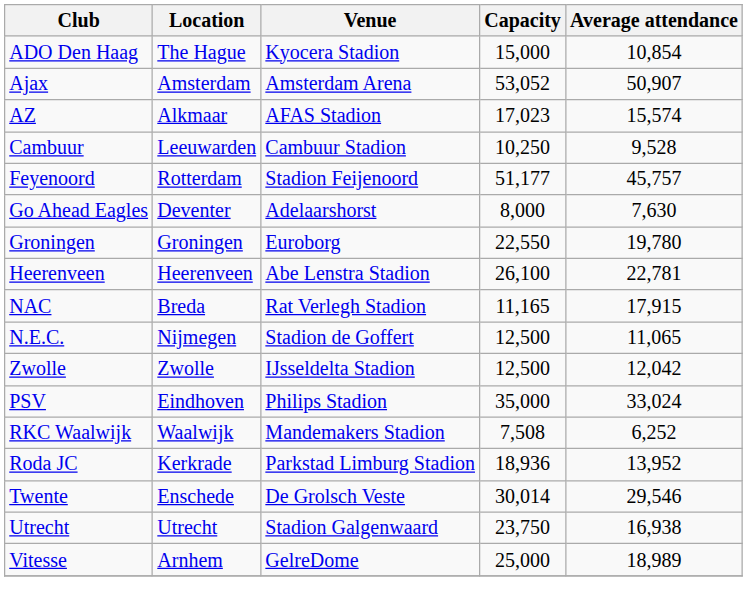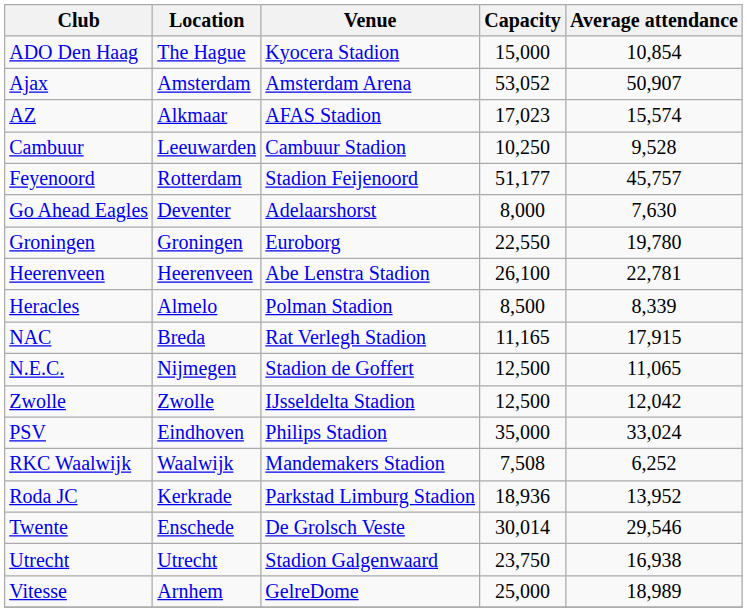 <table class="wikitable sortable">
 <tr>
 <th>Club</th>
 <th>Location</th>
 <th>Venue</th>
 <th>Capacity</th>
 <th>Average attendance</th>
 </tr>
 <tr>
 <td><a href='#'>ADO Den Haag</a></td>
 <td><a href='#'>The Hague</a></td>
 <td><a href='#'>Kyocera Stadion</a></td>
 <td align="center">15,000</td>
 <td align="center">10,854</td>
 </tr>
 <tr>
 <td><a href='#'>Ajax</a></td>
 <td><a href='#'>Amsterdam</a></td>
 <td><a href='#'>Amsterdam Arena</a></td>
 <td align="center">53,052</td>
 <td align="center">50,907</td>
 </tr>
 <tr>
 <td><a href='#'>AZ</a></td>
 <td><a href='#'>Alkmaar</a></td>
 <td><a href='#'>AFAS Stadion</a></td>
 <td align="center">17,023</td>
 <td align="center">15,574</td>
 </tr>
 <tr>
 <td><a href='#'>Cambuur</a></td>
 <td><a href='#'>Leeuwarden</a></td>
 <td><a href='#'>Cambuur Stadion</a></td>
 <td align="center">10,250</td>
 <td align="center">9,528</td>
 </tr>
 <tr>
 <td><a href='#'>Feyenoord</a></td>
 <td><a href='#'>Rotterdam</a></td>
 <td><a href='#'>Stadion Feijenoord</a></td>
 <td align="center">51,177</td>
 <td align="center">45,757</td>
 </tr>
 <tr>
 <td><a href='#'>Go Ahead Eagles</a></td>
 <td><a href='#'>Deventer</a></td>
 <td><a href='#'>Adelaarshorst</a></td>
 <td align="center">8,000</td>
 <td align="center">7,630</td>
 </tr>
 <tr>
 <td><a href='#'>Groningen</a></td>
 <td><a href='#'>Groningen</a></td>
 <td><a href='#'>Euroborg</a></td>
 <td align="center">22,550</td>
 <td align="center">19,780</td>
 </tr>
 <tr>
 <td><a href='#'>Heerenveen</a></td>
 <td><a href='#'>Heerenveen</a></td>
 <td><a href='#'>Abe Lenstra Stadion</a></td>
 <td align="center">26,100</td>
 <td align="center">22,781</td>
+</tr>
+<tr>
+<td><a href='#'>Heracles</a></td>
+<td><a href='#'>Almelo</a></td>
+<td><a href='#'>Polman Stadion</a></td>
+<td align="center">8,500</td>
+<td align="center">8,339</td>
 </tr>
 <tr>
 <td><a href='#'>NAC</a></td>
 <td><a href='#'>Breda</a></td>
 <td><a href='#'>Rat Verlegh Stadion</a></td>
 <td align="center">11,165</td>
 <td align="center">17,915</td>
 </tr>
 <tr>
 <td><a href='#'>N.E.C.</a></td>
 <td><a href='#'>Nijmegen</a></td>
 <td><a href='#'>Stadion de Goffert</a></td>
 <td align="center">12,500</td>
 <td align="center">11,065</td>
 </tr>
 <tr>
 <td><a href='#'>Zwolle</a></td>
 <td><a href='#'>Zwolle</a></td>
 <td><a href='#'>IJsseldelta Stadion</a></td>
 <td align="center">12,500</td>
 <td align="center">12,042</td>
 </tr>
 <tr>
 <td><a href='#'>PSV</a></td>
 <td><a href='#'>Eindhoven</a></td>
 <td><a href='#'>Philips Stadion</a></td>
 <td align="center">35,000</td>
 <td align="center">33,024</td>
 </tr>
 <tr>
 <td><a href='#'>RKC Waalwijk</a></td>
 <td><a href='#'>Waalwijk</a></td>
 <td><a href='#'>Mandemakers Stadion</a></td>
 <td align="center">7,508</td>
 <td align="center">6,252</td>
 </tr>
 <tr>
 <td><a href='#'>Roda JC</a></td>
 <td><a href='#'>Kerkrade</a></td>
 <td><a href='#'>Parkstad Limburg Stadion</a></td>
 <td align="center">18,936</td>
 <td align="center">13,952</td>
 </tr>
 <tr>
 <td><a href='#'>Twente</a></td>
 <td><a href='#'>Enschede</a></td>
 <td><a href='#'>De Grolsch Veste</a></td>
 <td align="center">30,014</td>
 <td align="center">29,546</td>
 </tr>
 <tr>
 <td><a href='#'>Utrecht</a></td>
 <td><a href='#'>Utrecht</a></td>
 <td><a href='#'>Stadion Galgenwaard</a></td>
 <td align="center">23,750</td>
 <td align="center">16,938</td>
 </tr>
 <tr>
 <td><a href='#'>Vitesse</a></td>
 <td><a href='#'>Arnhem</a></td>
 <td><a href='#'>GelreDome</a></td>
 <td align="center">25,000</td>
 <td align="center">18,989</td>
 </tr>
 <tr>
 </tr>
 </table>
